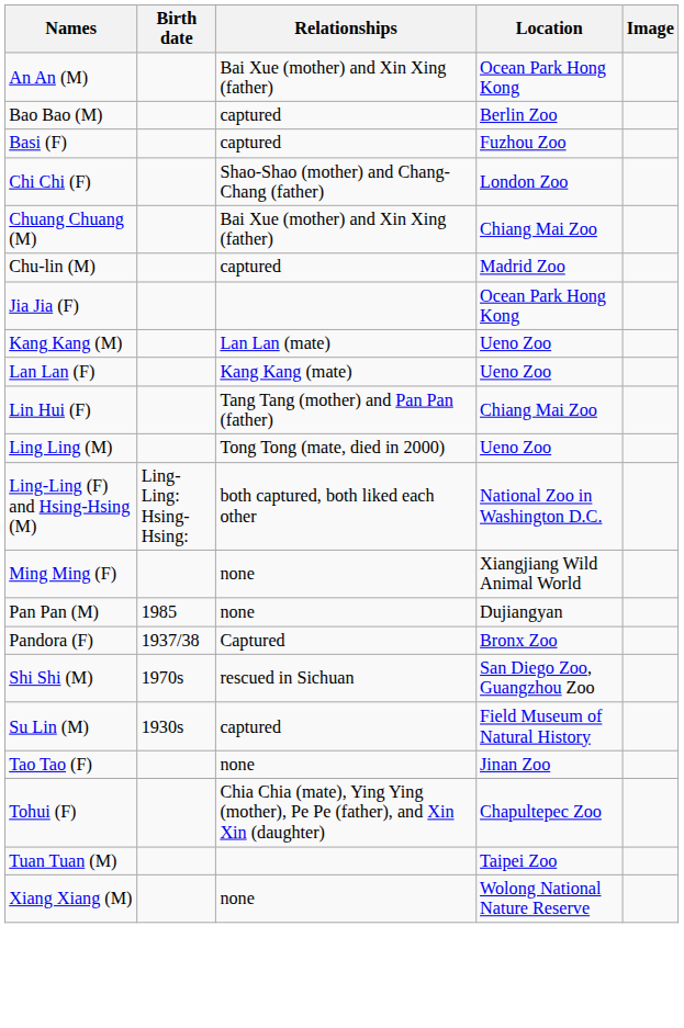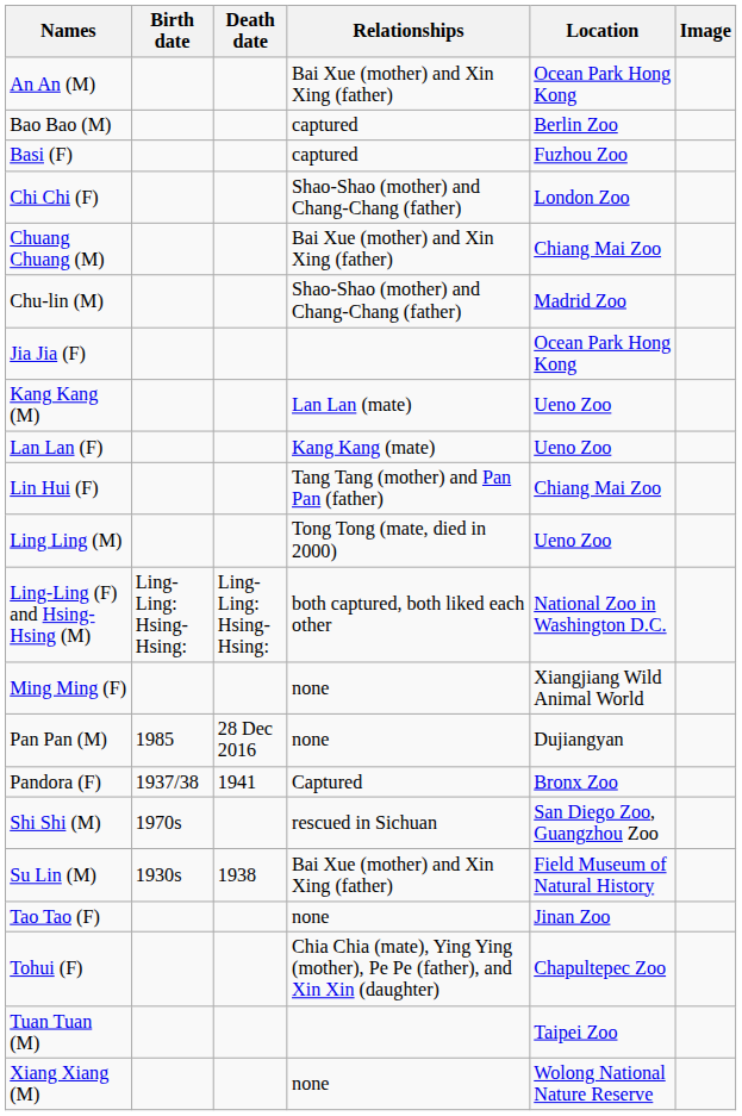 <table class="wikitable">
 <tr>
 <th>Names</th>
 <th>Birth date</th>
+<th>Death date</th>
 <th>Relationships</th>
 <th>Location</th>
 <th>Image</th>
 </tr>
 <tr>
 <td><a href='#'>An An</a> (M)</td>
+<td></td>
 <td></td>
 <td>Bai Xue (mother) and Xin Xing (father)</td>
 <td><a href='#'>Ocean Park Hong Kong</a></td>
 <td></td>
 </tr>
 <tr>
 <td>Bao Bao (M)</td>
 <td></td>
+<td></td>
 <td>captured</td>
 <td><a href='#'>Berlin Zoo</a></td>
 <td></td>
 </tr>
 <tr>
 <td><a href='#'>Basi</a> (F)</td>
+<td></td>
 <td></td>
 <td>captured</td>
 <td><a href='#'>Fuzhou Zoo</a></td>
 <td></td>
 </tr>
 <tr>
 <td><a href='#'>Chi Chi</a> (F)</td>
 <td></td>
+<td></td>
 <td>Shao-Shao (mother) and Chang-Chang (father)</td>
 <td><a href='#'>London Zoo</a></td>
 <td></td>
 </tr>
 <tr>
 <td><a href='#'>Chuang Chuang</a> (M)</td>
+<td></td>
 <td></td>
 <td>Bai Xue (mother) and Xin Xing (father)</td>
 <td><a href='#'>Chiang Mai Zoo</a></td>
 <td></td>
 </tr>
 <tr>
 <td>Chu-lin (M)</td>
 <td></td>
-<td>captured</td>
+<td></td>
+<td>Shao-Shao (mother) and Chang-Chang (father)</td>
 <td><a href='#'>Madrid Zoo</a></td>
 <td></td>
 </tr>
 <tr>
 <td><a href='#'>Jia Jia</a> (F)</td>
+<td></td>
 <td></td>
 <td></td>
 <td><a href='#'>Ocean Park Hong Kong</a></td>
 <td></td>
 </tr>
 <tr>
 <td><a href='#'>Kang Kang</a> (M)</td>
 <td></td>
+<td></td>
 <td><a href='#'>Lan Lan</a> (mate)</td>
 <td><a href='#'>Ueno Zoo</a></td>
 <td></td>
 </tr>
 <tr>
 <td><a href='#'>Lan Lan</a> (F)</td>
+<td></td>
 <td></td>
 <td><a href='#'>Kang Kang</a> (mate)</td>
 <td><a href='#'>Ueno Zoo</a></td>
 <td></td>
 </tr>
 <tr>
 <td><a href='#'>Lin Hui</a> (F)</td>
 <td></td>
+<td></td>
 <td>Tang Tang (mother) and <a href='#'>Pan Pan</a> (father)</td>
 <td><a href='#'>Chiang Mai Zoo</a></td>
 <td></td>
 </tr>
 <tr>
 <td><a href='#'>Ling Ling</a> (M)</td>
+<td></td>
 <td></td>
 <td>Tong Tong (mate, died in 2000)</td>
 <td><a href='#'>Ueno Zoo</a></td>
 <td></td>
 </tr>
 <tr>
 <td><a href='#'>Ling-Ling</a> (F) and <a href='#'>Hsing-Hsing</a> (M)</td>
 <td>Ling-Ling:  <br> Hsing-Hsing: </td>
+<td>Ling-Ling:  <br> Hsing-Hsing: </td>
 <td>both captured, both liked each other</td>
 <td><a href='#'>National Zoo in Washington D.C.</a></td>
 <td></td>
 </tr>
 <tr>
 <td><a href='#'>Ming Ming</a> (F)</td>
+<td></td>
 <td></td>
 <td>none</td>
 <td>Xiangjiang Wild Animal World</td>
 <td></td>
 </tr>
 <tr>
 <td>Pan Pan (M)</td>
 <td>1985</td>
+<td>28 Dec 2016</td>
 <td>none</td>
 <td>Dujiangyan</td>
 <td></td>
 </tr>
 <tr>
 <td>Pandora (F)</td>
 <td>1937/38</td>
+<td>1941</td>
 <td>Captured</td>
 <td><a href='#'>Bronx Zoo</a></td>
 <td></td>
 </tr>
 <tr>
 <td><a href='#'>Shi Shi</a> (M)</td>
 <td>1970s</td>
+<td></td>
 <td>rescued in Sichuan</td>
 <td><a href='#'>San Diego Zoo</a>, <a href='#'>Guangzhou</a> Zoo</td>
 <td></td>
 </tr>
 <tr>
 <td><a href='#'>Su Lin</a> (M)</td>
 <td>1930s</td>
-<td>captured</td>
+<td>1938</td>
+<td>Bai Xue (mother) and Xin Xing (father)</td>
 <td><a href='#'>Field Museum of Natural History</a></td>
 <td></td>
 </tr>
 <tr>
 <td><a href='#'>Tao Tao</a> (F)</td>
+<td></td>
 <td></td>
 <td>none</td>
 <td><a href='#'>Jinan Zoo</a></td>
 <td></td>
 </tr>
 <tr>
 <td><a href='#'>Tohui</a> (F)</td>
+<td></td>
 <td></td>
 <td>Chia Chia (mate), Ying Ying (mother), Pe Pe (father), and <a href='#'>Xin Xin</a> (daughter)</td>
 <td><a href='#'>Chapultepec Zoo</a></td>
 <td></td>
 </tr>
 <tr>
 <td><a href='#'>Tuan Tuan</a> (M)</td>
 <td></td>
 <td></td>
+<td></td>
 <td><a href='#'>Taipei Zoo</a></td>
 <td></td>
 </tr>
 <tr>
 <td><a href='#'>Xiang Xiang</a> (M)</td>
 <td></td>
+<td></td>
 <td>none</td>
 <td><a href='#'>Wolong National Nature Reserve</a></td>
 <td></td>
 </tr>
 </table>
